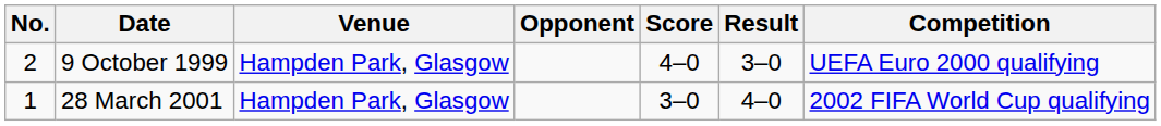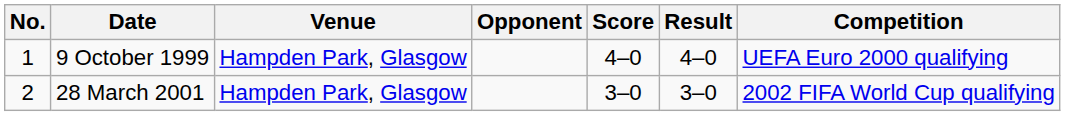 <table class="wikitable sortable">
 <tr>
 <th>No.</th>
 <th>Date</th>
 <th>Venue</th>
 <th>Opponent</th>
 <th>Score</th>
 <th>Result</th>
 <th>Competition</th>
 </tr>
 <tr>
-<td align=center>2</td>
+<td align=center>1</td>
 <td>9 October 1999</td>
 <td><a href='#'>Hampden Park</a>, <a href='#'>Glasgow</a></td>
 <td></td>
 <td align=center>4–0</td>
-<td align=center>3–0</td>
+<td align=center>4–0</td>
 <td><a href='#'>UEFA Euro 2000 qualifying</a></td>
 </tr>
 <tr>
-<td align=center>1</td>
+<td align=center>2</td>
 <td>28 March 2001</td>
 <td><a href='#'>Hampden Park</a>, <a href='#'>Glasgow</a></td>
 <td></td>
 <td align=center>3–0</td>
-<td align=center>4–0</td>
+<td align=center>3–0</td>
 <td><a href='#'>2002 FIFA World Cup qualifying</a></td>
 </tr>
 </table>
